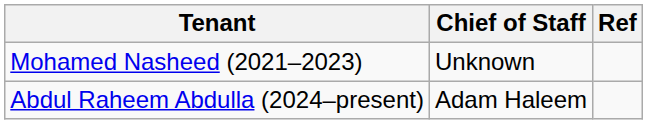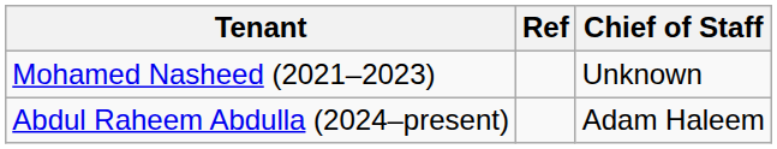 <table class="wikitable">
 <tr>
 <th>Tenant</th>
+<th>Ref</th>
 <th>Chief of Staff</th>
-<th>Ref</th>
 </tr>
 <tr>
 <td><a href='#'>Mohamed Nasheed</a> (2021–2023)</td>
+<td></td>
 <td>Unknown</td>
-<td></td>
 </tr>
 <tr>
 <td><a href='#'>Abdul Raheem Abdulla</a> (2024–present)</td>
+<td></td>
 <td>Adam Haleem</td>
-<td></td>
 </tr>
 </table>
